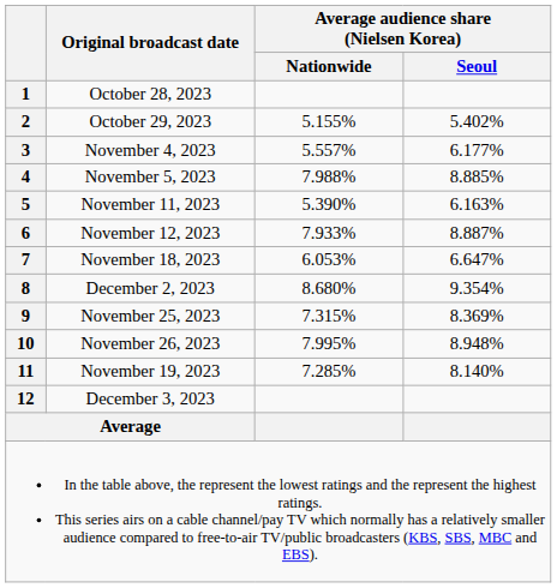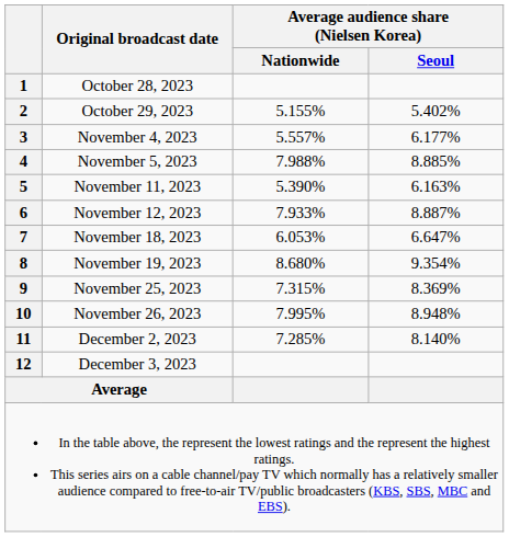 <table class="wikitable" style="margin-left:auto; margin-right:auto; width:500px; text-align:center">
 <tr>
 <th scope="col" rowspan="2"></th>
 <th scope="col" rowspan="2">Original broadcast date</th>
 <th scope="col" colspan="2">Average audience share<br>(Nielsen Korea)</th>
 </tr>
 <tr>
 <th scope="col" style="width:8em">Nationwide</th>
 <th scope="col" style="width:8em"><a href='#'>Seoul</a></th>
 </tr>
 <tr>
 <th scope="row">1</th>
 <td>October 28, 2023</td>
 <td><strong></strong> </td>
 <td><strong></strong> </td>
 </tr>
 <tr>
 <th scope="row">2</th>
 <td>October 29, 2023</td>
 <td>5.155% </td>
 <td>5.402% </td>
 </tr>
 <tr>
 <th scope="row">3</th>
 <td>November 4, 2023</td>
 <td>5.557% </td>
 <td>6.177% </td>
 </tr>
 <tr>
 <th scope="row">4</th>
 <td>November 5, 2023</td>
 <td>7.988% </td>
 <td>8.885% </td>
 </tr>
 <tr>
 <th scope="row">5</th>
 <td>November 11, 2023</td>
 <td>5.390% </td>
 <td>6.163% </td>
 </tr>
 <tr>
 <th scope="row">6</th>
 <td>November 12, 2023</td>
 <td>7.933% </td>
 <td>8.887% </td>
 </tr>
 <tr>
 <th scope="row">7</th>
 <td>November 18, 2023</td>
 <td>6.053% </td>
 <td>6.647% </td>
 </tr>
 <tr>
 <th scope="row">8</th>
-<td>December 2, 2023</td>
+<td>November 19, 2023</td>
 <td>8.680% </td>
 <td>9.354% </td>
 </tr>
 <tr>
 <th scope="row">9</th>
 <td>November 25, 2023</td>
 <td>7.315% </td>
 <td>8.369% </td>
 </tr>
 <tr>
 <th scope="row">10</th>
 <td>November 26, 2023</td>
 <td>7.995% </td>
 <td>8.948% </td>
 </tr>
 <tr>
 <th scope="row">11</th>
-<td>November 19, 2023</td>
+<td>December 2, 2023</td>
 <td>7.285% </td>
 <td>8.140% </td>
 </tr>
 <tr>
 <th scope="row">12</th>
 <td>December 3, 2023</td>
 <td><strong></strong> </td>
 <td><strong></strong> </td>
 </tr>
 <tr>
 <th scope="row" colspan="2">Average</th>
 <th></th>
 <th></th>
 </tr>
 <tr>
 <td colspan="4" style="font-size:85%"><br><ul><li>In the table above, the <strong></strong> represent the lowest ratings and the <strong></strong> represent the highest ratings.</li><li>This series airs on a cable channel/pay TV which normally has a relatively smaller audience compared to free-to-air TV/public broadcasters (<a href='#'>KBS</a>, <a href='#'>SBS</a>, <a href='#'>MBC</a> and <a href='#'>EBS</a>).</li></ul></td>
 </tr>
 </table>
